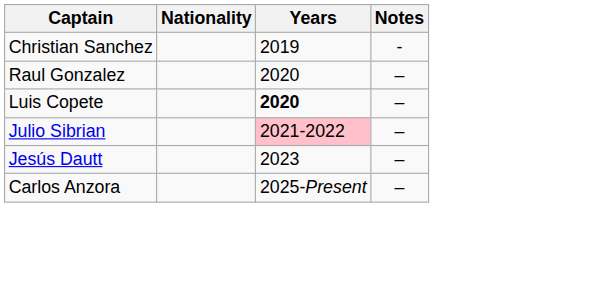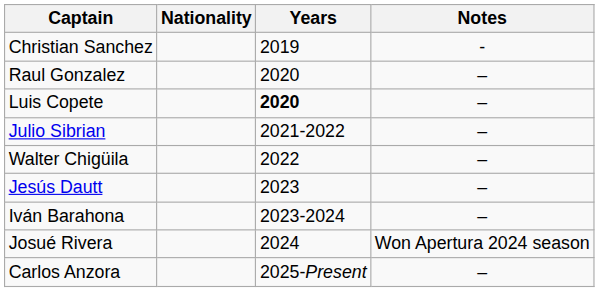 <table class="wikitable" style="text-align: center;">
 <tr>
 <th>Captain</th>
 <th>Nationality</th>
 <th>Years</th>
 <th>Notes</th>
 </tr>
 <tr>
 <td align=left>Christian Sanchez</td>
 <td align=left></td>
 <td align=left>2019</td>
 <td>-</td>
 </tr>
 <tr>
 <td align=left>Raul Gonzalez</td>
 <td align=left></td>
 <td align=left>2020</td>
 <td>–</td>
 </tr>
 <tr>
 <td align=left>Luis Copete</td>
 <td align=left></td>
 <td align=left><strong>2020</strong></td>
 <td>–</td>
 </tr>
 <tr>
 <td align=left><a href='#'>Julio Sibrian</a></td>
 <td align=left></td>
-<td align=left style="background: pink;">2021-2022</td>
+<td align=left>2021-2022</td>
+<td>–</td>
+</tr>
+<tr>
+<td align=left>Walter Chigüila</td>
+<td align=left></td>
+<td align=left>2022</td>
 <td>–</td>
 </tr>
 <tr>
 <td align=left><a href='#'>Jesús Dautt</a></td>
 <td align=left></td>
 <td align=left>2023</td>
 <td>–</td>
 </tr>
 <tr>
+<td align=left>Iván Barahona</td>
+<td align=left></td>
+<td align=left>2023-2024</td>
+<td>–</td>
+</tr>
+<tr>
+<td align=left>Josué Rivera</td>
+<td align=left></td>
+<td align=left>2024</td>
+<td>Won Apertura 2024 season</td>
+</tr>
+<tr>
 <td align=left>Carlos Anzora</td>
 <td align=left></td>
 <td align=left>2025-<em>Present</em></td>
 <td>–</td>
 </tr>
 </table>
